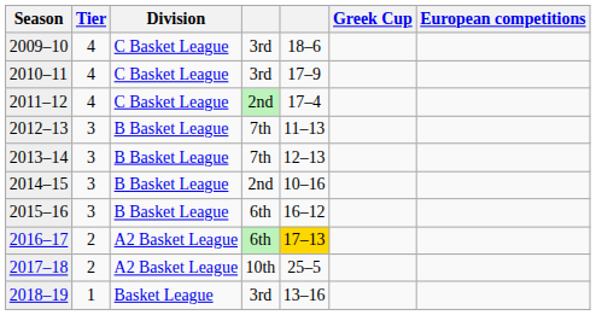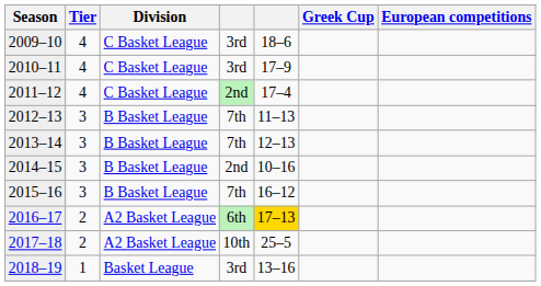 <table class="wikitable" style="font-size:85%; text-align:left">
 <tr>
 <th>Season</th>
 <th><a href='#'>Tier</a></th>
 <th>Division</th>
 <th></th>
 <th></th>
 <th><a href='#'>Greek Cup</a></th>
 <th colspan=3><a href='#'>European competitions</a></th>
 </tr>
 <tr>
 <td bgcolor=#efefef>2009–10</td>
 <td align=center>4</td>
 <td align=left><a href='#'>C Basket League</a></td>
 <td align="center">3rd</td>
 <td align=center>18–6</td>
 <td></td>
 <td colspan=3></td>
 </tr>
 <tr>
 <td bgcolor=#efefef>2010–11</td>
 <td align=center>4</td>
 <td align=left><a href='#'>C Basket League</a></td>
 <td align="center">3rd</td>
 <td align=center>17–9</td>
 <td></td>
 <td colspan=3></td>
 </tr>
 <tr>
 <td bgcolor=#efefef>2011–12</td>
 <td align=center>4</td>
 <td align=left><a href='#'>C Basket League</a></td>
 <td style="background:#BBF3BB" align="center">2nd</td>
 <td align=center>17–4</td>
 <td></td>
 <td colspan=3></td>
 </tr>
 <tr>
 <td bgcolor=#efefef>2012–13</td>
 <td align=center>3</td>
 <td align=left><a href='#'>B Basket League</a></td>
 <td align="center">7th</td>
 <td align=center>11–13</td>
 <td></td>
 <td colspan=3></td>
 </tr>
 <tr>
 <td bgcolor=#efefef>2013–14</td>
 <td align=center>3</td>
 <td align=left><a href='#'>B Basket League</a></td>
 <td align="center">7th</td>
 <td align=center>12–13</td>
 <td></td>
 <td colspan=3></td>
 </tr>
 <tr>
 <td bgcolor=#efefef>2014–15</td>
 <td align=center>3</td>
 <td align=left><a href='#'>B Basket League</a></td>
 <td align="center">2nd</td>
 <td align=center>10–16</td>
 <td></td>
 <td colspan=3></td>
 </tr>
 <tr>
 <td bgcolor=#efefef>2015–16</td>
 <td align=center>3</td>
 <td align=left><a href='#'>B Basket League</a></td>
-<td align="center">6th</td>
+<td align="center">7th</td>
 <td align=center>16–12</td>
 <td></td>
 <td colspan=3></td>
 </tr>
 <tr>
 <td bgcolor=#efefef><a href='#'>2016–17</a></td>
 <td align=center>2</td>
 <td align=left><a href='#'>A2 Basket League</a></td>
 <td style="background:#BBF3BB" align="center">6th</td>
 <td align=center style="background: gold;">17–13</td>
 <td></td>
 <td colspan=3></td>
 </tr>
 <tr>
 <td bgcolor=#efefef><a href='#'>2017–18</a></td>
 <td align=center>2</td>
 <td align=left><a href='#'>A2 Basket League</a></td>
 <td align="center">10th</td>
 <td align=center>25–5</td>
 <td></td>
 <td colspan=3></td>
 </tr>
 <tr>
 <td bgcolor=#efefef><a href='#'>2018–19</a></td>
 <td align=center>1</td>
 <td align=left><a href='#'>Basket League</a></td>
 <td align="center">3rd</td>
 <td align=center>13–16</td>
 <td></td>
 <td colspan=3></td>
 </tr>
 </table>
